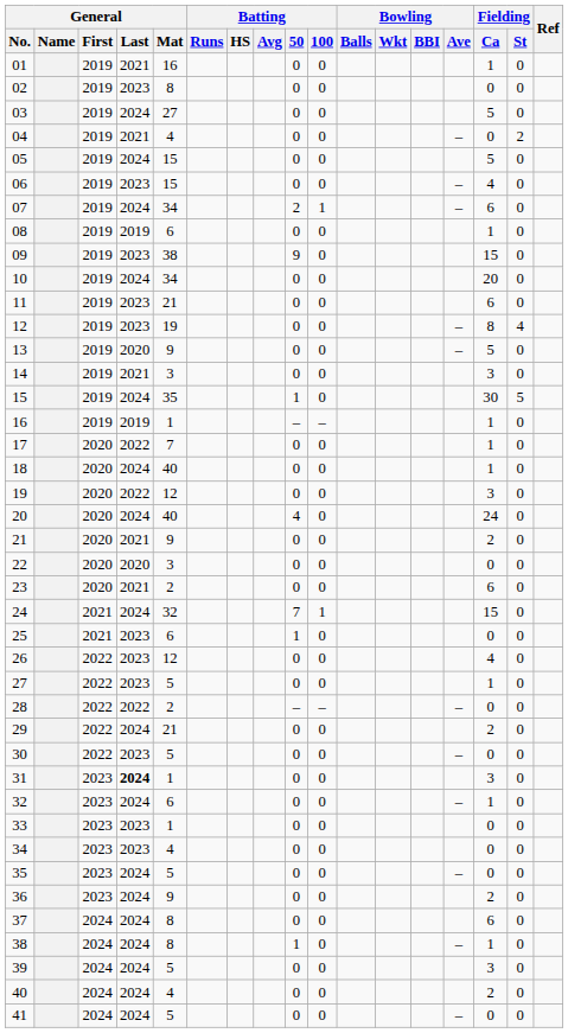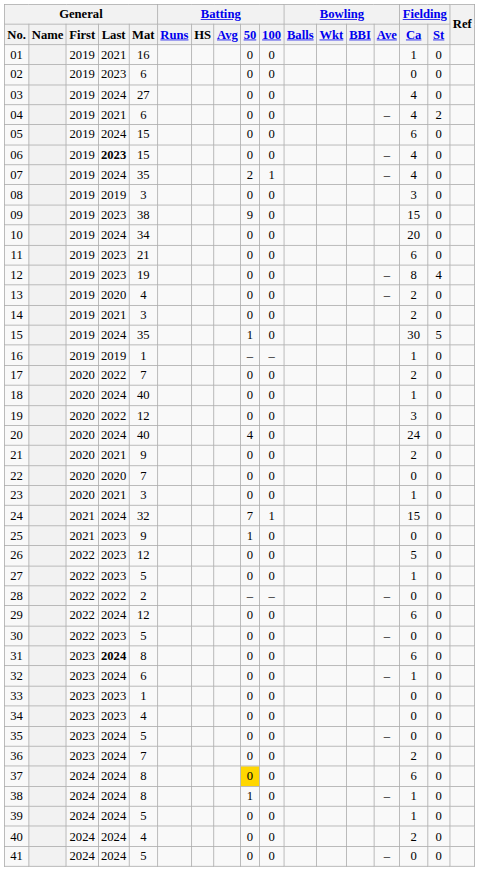 <table class="wikitable plainrowheaders sortable">
 <tr align="center">
 <th scope="col" colspan=5 class="unsortable">General</th>
 <th scope="col" colspan=5 class="unsortable"><a href='#'>Batting</a></th>
 <th scope="col" colspan=4 class="unsortable"><a href='#'>Bowling</a></th>
 <th scope="col" colspan=2 class="unsortable"><a href='#'>Fielding</a></th>
 <th scope="col" rowspan=2 class="unsortable">Ref</th>
 </tr>
 <tr align="center">
 <th scope="col">No.</th>
 <th scope="col">Name</th>
 <th scope="col">First</th>
 <th scope="col">Last</th>
 <th scope="col">Mat</th>
 <th scope="col"><a href='#'>Runs</a></th>
 <th scope="col">HS</th>
 <th scope="col"><a href='#'>Avg</a></th>
 <th scope="col"><a href='#'>50</a></th>
 <th scope="col"><a href='#'>100</a></th>
 <th scope="col"><a href='#'>Balls</a></th>
 <th scope="col"><a href='#'>Wkt</a></th>
 <th scope="col"><a href='#'>BBI</a></th>
 <th scope="col"><a href='#'>Ave</a></th>
 <th scope="col"><a href='#'>Ca</a></th>
 <th scope="col"><a href='#'>St</a></th>
 </tr>
 <tr align="center">
 <td><span>0</span>1</td>
 <th scope="row" align="left"></th>
 <td>2019</td>
 <td>2021</td>
 <td>16</td>
 <td></td>
 <td></td>
 <td></td>
 <td>0</td>
 <td>0</td>
 <td></td>
 <td></td>
 <td></td>
 <td></td>
 <td>1</td>
 <td>0</td>
 <td></td>
 </tr>
 <tr align="center">
 <td><span>0</span>2</td>
 <th scope="row" align="left"></th>
 <td>2019</td>
 <td>2023</td>
-<td>8</td>
+<td>6</td>
 <td></td>
 <td></td>
 <td></td>
 <td>0</td>
 <td>0</td>
 <td></td>
 <td></td>
 <td></td>
 <td></td>
 <td>0</td>
 <td>0</td>
 <td></td>
 </tr>
 <tr align="center">
 <td><span>0</span>3</td>
 <th scope="row" align="left"></th>
 <td>2019</td>
 <td>2024</td>
 <td>27</td>
 <td></td>
 <td></td>
 <td></td>
 <td>0</td>
 <td>0</td>
 <td></td>
 <td></td>
 <td></td>
 <td></td>
-<td>5</td>
+<td>4</td>
 <td>0</td>
 <td></td>
 </tr>
 <tr align="center">
 <td><span>0</span>4</td>
 <th scope="row" align="left"></th>
 <td>2019</td>
 <td>2021</td>
-<td>4</td>
+<td>6</td>
 <td></td>
 <td></td>
 <td></td>
 <td>0</td>
 <td>0</td>
 <td></td>
 <td></td>
 <td></td>
 <td>–</td>
-<td>0</td>
+<td>4</td>
 <td>2</td>
 <td></td>
 </tr>
 <tr align="center">
 <td><span>0</span>5</td>
 <th scope="row" align="left"></th>
 <td>2019</td>
 <td>2024</td>
 <td>15</td>
 <td></td>
 <td></td>
 <td></td>
 <td>0</td>
 <td>0</td>
 <td></td>
 <td></td>
 <td></td>
 <td></td>
-<td>5</td>
+<td>6</td>
 <td>0</td>
 <td></td>
 </tr>
 <tr align="center">
 <td><span>0</span>6</td>
 <th scope="row" align="left"></th>
 <td>2019</td>
-<td>2023</td>
+<td><strong>2023</strong></td>
 <td>15</td>
 <td></td>
 <td></td>
 <td></td>
 <td>0</td>
 <td>0</td>
 <td></td>
 <td></td>
 <td></td>
 <td>–</td>
 <td>4</td>
 <td>0</td>
 <td></td>
 </tr>
 <tr align="center">
 <td><span>0</span>7</td>
 <th scope="row" align="left"></th>
 <td>2019</td>
 <td>2024</td>
-<td>34</td>
+<td>35</td>
 <td></td>
 <td></td>
 <td></td>
 <td>2</td>
 <td>1</td>
 <td></td>
 <td></td>
 <td></td>
 <td>–</td>
-<td>6</td>
+<td>4</td>
 <td>0</td>
 <td></td>
 </tr>
 <tr align="center">
 <td><span>0</span>8</td>
 <th scope="row" align="left"></th>
 <td>2019</td>
 <td>2019</td>
-<td>6</td>
+<td>3</td>
 <td></td>
 <td></td>
 <td></td>
 <td>0</td>
 <td>0</td>
 <td></td>
 <td></td>
 <td></td>
 <td></td>
-<td>1</td>
+<td>3</td>
 <td>0</td>
 <td></td>
 </tr>
 <tr align="center">
 <td><span>0</span>9</td>
 <th scope="row" align="left"></th>
 <td>2019</td>
 <td>2023</td>
 <td>38</td>
 <td></td>
 <td></td>
 <td></td>
 <td>9</td>
 <td>0</td>
 <td></td>
 <td></td>
 <td></td>
 <td></td>
 <td>15</td>
 <td>0</td>
 <td></td>
 </tr>
 <tr align="center">
 <td>10</td>
 <th scope="row" align="left"></th>
 <td>2019</td>
 <td>2024</td>
 <td>34</td>
 <td></td>
 <td></td>
 <td></td>
 <td>0</td>
 <td>0</td>
 <td></td>
 <td></td>
 <td></td>
 <td></td>
 <td>20</td>
 <td>0</td>
 <td></td>
 </tr>
 <tr align="center">
 <td>11</td>
 <th scope="row" align="left"></th>
 <td>2019</td>
 <td>2023</td>
 <td>21</td>
 <td></td>
 <td></td>
 <td></td>
 <td>0</td>
 <td>0</td>
 <td></td>
 <td></td>
 <td></td>
 <td></td>
 <td>6</td>
 <td>0</td>
 <td></td>
 </tr>
 <tr align="center">
 <td>12</td>
 <th scope="row" align="left"></th>
 <td>2019</td>
 <td>2023</td>
 <td>19</td>
 <td></td>
 <td></td>
 <td></td>
 <td>0</td>
 <td>0</td>
 <td></td>
 <td></td>
 <td></td>
 <td>–</td>
 <td>8</td>
 <td>4</td>
 <td></td>
 </tr>
 <tr align="center">
 <td>13</td>
 <th scope="row" align="left"></th>
 <td>2019</td>
 <td>2020</td>
-<td>9</td>
+<td>4</td>
 <td></td>
 <td></td>
 <td></td>
 <td>0</td>
 <td>0</td>
 <td></td>
 <td></td>
 <td></td>
 <td>–</td>
-<td>5</td>
+<td>2</td>
 <td>0</td>
 <td></td>
 </tr>
 <tr align="center">
 <td>14</td>
 <th scope="row" align="left"></th>
 <td>2019</td>
 <td>2021</td>
 <td>3</td>
 <td></td>
 <td></td>
 <td></td>
 <td>0</td>
 <td>0</td>
 <td></td>
 <td></td>
 <td></td>
 <td></td>
-<td>3</td>
+<td>2</td>
 <td>0</td>
 <td></td>
 </tr>
 <tr align="center">
 <td>15</td>
 <th scope="row" align="left"></th>
 <td>2019</td>
 <td>2024</td>
 <td>35</td>
 <td></td>
 <td></td>
 <td></td>
 <td>1</td>
 <td>0</td>
 <td></td>
 <td></td>
 <td></td>
 <td></td>
 <td>30</td>
 <td>5</td>
 <td></td>
 </tr>
 <tr align="center">
 <td>16</td>
 <th scope="row" align="left"></th>
 <td>2019</td>
 <td>2019</td>
 <td>1</td>
 <td></td>
 <td></td>
 <td></td>
 <td>–</td>
 <td>–</td>
 <td></td>
 <td></td>
 <td></td>
 <td></td>
 <td>1</td>
 <td>0</td>
 <td></td>
 </tr>
 <tr align="center">
 <td>17</td>
 <th scope="row" align="left"></th>
 <td>2020</td>
 <td>2022</td>
 <td>7</td>
 <td></td>
 <td></td>
 <td></td>
 <td>0</td>
 <td>0</td>
 <td></td>
 <td></td>
 <td></td>
 <td></td>
-<td>1</td>
+<td>2</td>
 <td>0</td>
 <td></td>
 </tr>
 <tr align="center">
 <td>18</td>
 <th scope="row" align="left"></th>
 <td>2020</td>
 <td>2024</td>
 <td>40</td>
 <td></td>
 <td></td>
 <td></td>
 <td>0</td>
 <td>0</td>
 <td></td>
 <td></td>
 <td></td>
 <td></td>
 <td>1</td>
 <td>0</td>
 <td></td>
 </tr>
 <tr align="center">
 <td>19</td>
 <th scope="row" align="left"></th>
 <td>2020</td>
 <td>2022</td>
 <td>12</td>
 <td></td>
 <td></td>
 <td></td>
 <td>0</td>
 <td>0</td>
 <td></td>
 <td></td>
 <td></td>
 <td></td>
 <td>3</td>
 <td>0</td>
 <td></td>
 </tr>
 <tr align="center">
 <td>20</td>
 <th scope="row" align="left"></th>
 <td>2020</td>
 <td>2024</td>
 <td>40</td>
 <td></td>
 <td></td>
 <td></td>
 <td>4</td>
 <td>0</td>
 <td></td>
 <td></td>
 <td></td>
 <td></td>
 <td>24</td>
 <td>0</td>
 <td></td>
 </tr>
 <tr align="center">
 <td>21</td>
 <th scope="row" align="left"></th>
 <td>2020</td>
 <td>2021</td>
 <td>9</td>
 <td></td>
 <td></td>
 <td></td>
 <td>0</td>
 <td>0</td>
 <td></td>
 <td></td>
 <td></td>
 <td></td>
 <td>2</td>
 <td>0</td>
 <td></td>
 </tr>
 <tr align="center">
 <td>22</td>
 <th scope="row" align="left"></th>
 <td>2020</td>
 <td>2020</td>
-<td>3</td>
+<td>7</td>
 <td></td>
 <td></td>
 <td></td>
 <td>0</td>
 <td>0</td>
 <td></td>
 <td></td>
 <td></td>
 <td></td>
 <td>0</td>
 <td>0</td>
 <td></td>
 </tr>
 <tr align="center">
 <td>23</td>
 <th scope="row" align="left"></th>
 <td>2020</td>
 <td>2021</td>
-<td>2</td>
+<td>3</td>
 <td></td>
 <td></td>
 <td></td>
 <td>0</td>
 <td>0</td>
 <td></td>
 <td></td>
 <td></td>
 <td></td>
-<td>6</td>
+<td>1</td>
 <td>0</td>
 <td></td>
 </tr>
 <tr align="center">
 <td>24</td>
 <th scope="row" align="left"></th>
 <td>2021</td>
 <td>2024</td>
 <td>32</td>
 <td></td>
 <td></td>
 <td></td>
 <td>7</td>
 <td>1</td>
 <td></td>
 <td></td>
 <td></td>
 <td></td>
 <td>15</td>
 <td>0</td>
 <td></td>
 </tr>
 <tr align="center">
 <td>25</td>
 <th scope="row" align="left"></th>
 <td>2021</td>
 <td>2023</td>
-<td>6</td>
+<td>9</td>
 <td></td>
 <td></td>
 <td></td>
 <td>1</td>
 <td>0</td>
 <td></td>
 <td></td>
 <td></td>
 <td></td>
 <td>0</td>
 <td>0</td>
 <td></td>
 </tr>
 <tr align="center">
 <td>26</td>
 <th scope="row" align="left"></th>
 <td>2022</td>
 <td>2023</td>
 <td>12</td>
 <td></td>
 <td></td>
 <td></td>
 <td>0</td>
 <td>0</td>
 <td></td>
 <td></td>
 <td></td>
 <td></td>
-<td>4</td>
+<td>5</td>
 <td>0</td>
 <td></td>
 </tr>
 <tr align="center">
 <td>27</td>
 <th scope="row" align="left"></th>
 <td>2022</td>
 <td>2023</td>
 <td>5</td>
 <td></td>
 <td></td>
 <td></td>
 <td>0</td>
 <td>0</td>
 <td></td>
 <td></td>
 <td></td>
 <td></td>
 <td>1</td>
 <td>0</td>
 <td></td>
 </tr>
 <tr align="center">
 <td>28</td>
 <th scope="row" align="left"></th>
 <td>2022</td>
 <td>2022</td>
 <td>2</td>
 <td></td>
 <td></td>
 <td></td>
 <td>–</td>
 <td>–</td>
 <td></td>
 <td></td>
 <td></td>
 <td>–</td>
 <td>0</td>
 <td>0</td>
 <td></td>
 </tr>
 <tr align="center">
 <td>29</td>
 <th scope="row" align="left"></th>
 <td>2022</td>
 <td>2024</td>
-<td>21</td>
+<td>12</td>
 <td></td>
 <td></td>
 <td></td>
 <td>0</td>
 <td>0</td>
 <td></td>
 <td></td>
 <td></td>
 <td></td>
-<td>2</td>
+<td>6</td>
 <td>0</td>
 <td></td>
 </tr>
 <tr align="center">
 <td>30</td>
 <th scope="row" align="left"></th>
 <td>2022</td>
 <td>2023</td>
 <td>5</td>
 <td></td>
 <td></td>
 <td></td>
 <td>0</td>
 <td>0</td>
 <td></td>
 <td></td>
 <td></td>
 <td>–</td>
 <td>0</td>
 <td>0</td>
 <td></td>
 </tr>
 <tr align="center">
 <td>31</td>
 <th scope="row" align="left"></th>
 <td>2023</td>
 <td><strong>2024</strong></td>
-<td>1</td>
+<td>8</td>
 <td></td>
 <td></td>
 <td></td>
 <td>0</td>
 <td>0</td>
 <td></td>
 <td></td>
 <td></td>
 <td></td>
-<td>3</td>
+<td>6</td>
 <td>0</td>
 <td></td>
 </tr>
 <tr align="center">
 <td>32</td>
 <th scope="row" align="left"></th>
 <td>2023</td>
 <td>2024</td>
 <td>6</td>
 <td></td>
 <td></td>
 <td></td>
 <td>0</td>
 <td>0</td>
 <td></td>
 <td></td>
 <td></td>
 <td>–</td>
 <td>1</td>
 <td>0</td>
 <td></td>
 </tr>
 <tr align="center">
 <td>33</td>
 <th scope="row" align="left"></th>
 <td>2023</td>
 <td>2023</td>
 <td>1</td>
 <td></td>
 <td></td>
 <td></td>
 <td>0</td>
 <td>0</td>
 <td></td>
 <td></td>
 <td></td>
 <td></td>
 <td>0</td>
 <td>0</td>
 <td></td>
 </tr>
 <tr align="center">
 <td>34</td>
 <th scope="row" align="left"></th>
 <td>2023</td>
 <td>2023</td>
 <td>4</td>
 <td></td>
 <td></td>
 <td></td>
 <td>0</td>
 <td>0</td>
 <td></td>
 <td></td>
 <td></td>
 <td></td>
 <td>0</td>
 <td>0</td>
 <td></td>
 </tr>
 <tr align="center">
 <td>35</td>
 <th scope="row" align="left"></th>
 <td>2023</td>
 <td>2024</td>
 <td>5</td>
 <td></td>
 <td></td>
 <td></td>
 <td>0</td>
 <td>0</td>
 <td></td>
 <td></td>
 <td></td>
 <td>–</td>
 <td>0</td>
 <td>0</td>
 <td></td>
 </tr>
 <tr align="center">
 <td>36</td>
 <th scope="row" align="left"></th>
 <td>2023</td>
 <td>2024</td>
-<td>9</td>
+<td>7</td>
 <td></td>
 <td></td>
 <td></td>
 <td>0</td>
 <td>0</td>
 <td></td>
 <td></td>
 <td></td>
 <td></td>
 <td>2</td>
 <td>0</td>
 <td></td>
 </tr>
 <tr align="center">
 <td>37</td>
 <th scope="row" align="left"></th>
 <td>2024</td>
 <td>2024</td>
 <td>8</td>
 <td></td>
 <td></td>
 <td></td>
-<td>0</td>
+<td style="background: gold;">0</td>
 <td>0</td>
 <td></td>
 <td></td>
 <td></td>
 <td></td>
 <td>6</td>
 <td>0</td>
 <td></td>
 </tr>
 <tr align="center">
 <td>38</td>
 <th scope="row" align="left"></th>
 <td>2024</td>
 <td>2024</td>
 <td>8</td>
 <td></td>
 <td></td>
 <td></td>
 <td>1</td>
 <td>0</td>
 <td></td>
 <td></td>
 <td></td>
 <td>–</td>
 <td>1</td>
 <td>0</td>
 <td></td>
 </tr>
 <tr align="center">
 <td>39</td>
 <th scope="row" align="left"></th>
 <td>2024</td>
 <td>2024</td>
 <td>5</td>
 <td></td>
 <td></td>
 <td></td>
 <td>0</td>
 <td>0</td>
 <td></td>
 <td></td>
 <td></td>
 <td></td>
-<td>3</td>
+<td>1</td>
 <td>0</td>
 <td></td>
 </tr>
 <tr align="center">
 <td>40</td>
 <th scope="row" align="left"></th>
 <td>2024</td>
 <td>2024</td>
 <td>4</td>
 <td></td>
 <td></td>
 <td></td>
 <td>0</td>
 <td>0</td>
 <td></td>
 <td></td>
 <td></td>
 <td></td>
 <td>2</td>
 <td>0</td>
 <td></td>
 </tr>
 <tr align="center">
 <td>41</td>
 <th scope="row" align="left"></th>
 <td>2024</td>
 <td>2024</td>
 <td>5</td>
 <td></td>
 <td></td>
 <td></td>
 <td>0</td>
 <td>0</td>
 <td></td>
 <td></td>
 <td></td>
 <td>–</td>
 <td>0</td>
 <td>0</td>
 <td></td>
 </tr>
 </table>
